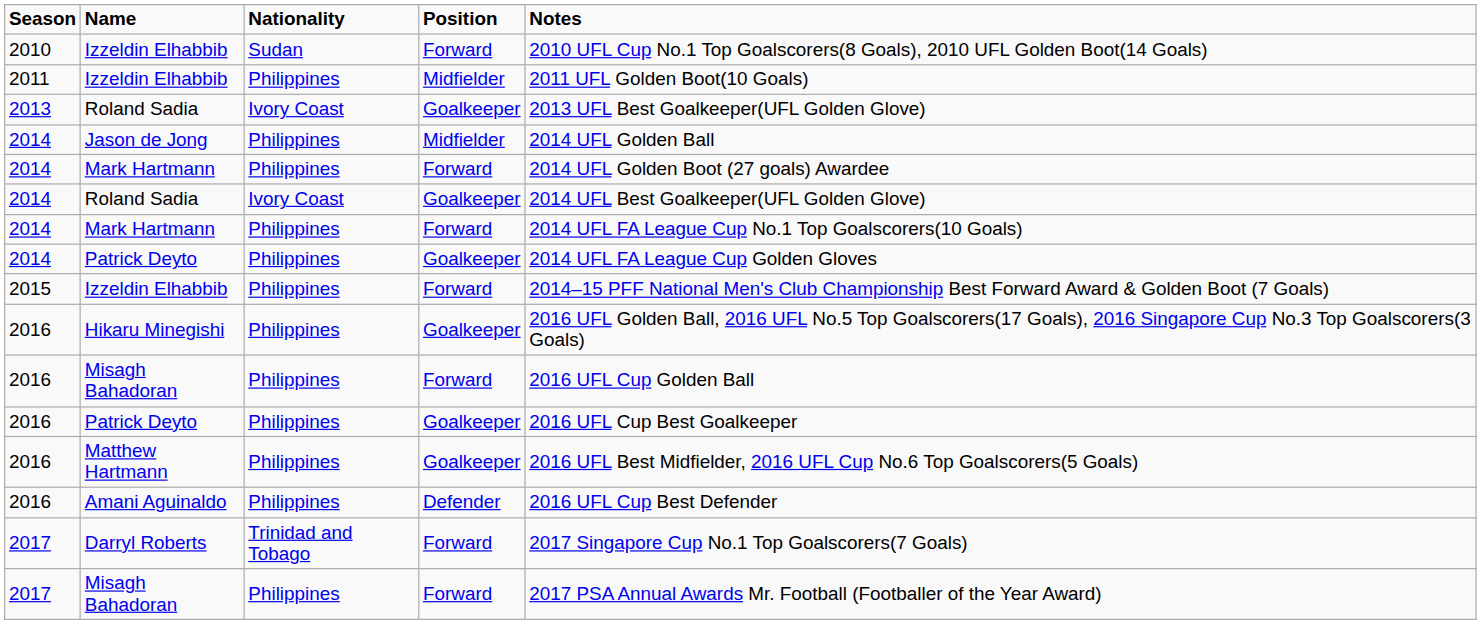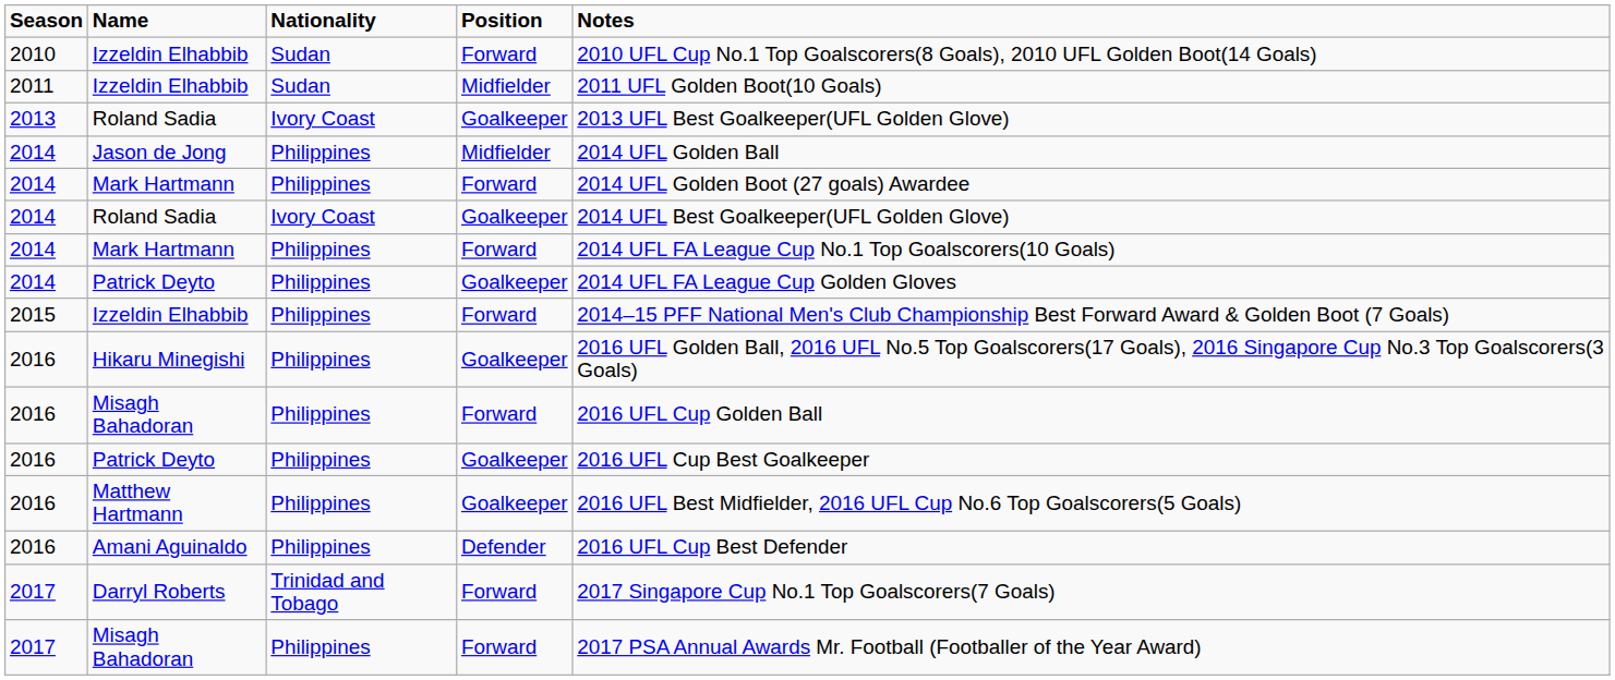 <table class="wikitable sortable">
 <tr>
 <td><strong>Season</strong></td>
 <td><strong>Name</strong></td>
 <td><strong>Nationality</strong></td>
 <td><strong>Position</strong></td>
 <td><strong>Notes</strong></td>
 </tr>
 <tr>
 <td>2010</td>
 <td><a href='#'>Izzeldin Elhabbib</a></td>
 <td><a href='#'>Sudan</a></td>
 <td><a href='#'>Forward</a></td>
 <td><a href='#'>2010 UFL Cup</a> No.1 Top Goalscorers(8 Goals), 2010 UFL Golden Boot(14 Goals)</td>
 </tr>
 <tr>
 <td>2011</td>
 <td><a href='#'>Izzeldin Elhabbib</a></td>
-<td><a href='#'>Philippines</a></td>
+<td><a href='#'>Sudan</a></td>
 <td><a href='#'>Midfielder</a></td>
 <td><a href='#'>2011 UFL</a> Golden Boot(10 Goals)</td>
 </tr>
 <tr>
 <td><a href='#'>2013</a></td>
 <td>Roland Sadia</td>
 <td><a href='#'>Ivory Coast</a></td>
 <td><a href='#'>Goalkeeper</a></td>
 <td><a href='#'>2013 UFL</a> Best Goalkeeper(UFL Golden Glove)</td>
 </tr>
 <tr>
 <td><a href='#'>2014</a></td>
 <td><a href='#'>Jason de Jong</a></td>
 <td><a href='#'>Philippines</a></td>
 <td><a href='#'>Midfielder</a></td>
 <td><a href='#'>2014 UFL</a> Golden Ball</td>
 </tr>
 <tr>
 <td><a href='#'>2014</a></td>
 <td><a href='#'>Mark Hartmann</a></td>
 <td><a href='#'>Philippines</a></td>
 <td><a href='#'>Forward</a></td>
 <td><a href='#'>2014 UFL</a> Golden Boot (27 goals) Awardee</td>
 </tr>
 <tr>
 <td><a href='#'>2014</a></td>
 <td>Roland Sadia</td>
 <td><a href='#'>Ivory Coast</a></td>
 <td><a href='#'>Goalkeeper</a></td>
 <td><a href='#'>2014 UFL</a> Best Goalkeeper(UFL Golden Glove)</td>
 </tr>
 <tr>
 <td><a href='#'>2014</a></td>
 <td><a href='#'>Mark Hartmann</a></td>
 <td><a href='#'>Philippines</a></td>
 <td><a href='#'>Forward</a></td>
 <td><a href='#'>2014 UFL FA League Cup</a> No.1 Top Goalscorers(10 Goals)</td>
 </tr>
 <tr>
 <td><a href='#'>2014</a></td>
 <td><a href='#'>Patrick Deyto</a></td>
 <td><a href='#'>Philippines</a></td>
 <td><a href='#'>Goalkeeper</a></td>
 <td><a href='#'>2014 UFL FA League Cup</a> Golden Gloves</td>
 </tr>
 <tr>
 <td>2015</td>
 <td><a href='#'>Izzeldin Elhabbib</a></td>
 <td><a href='#'>Philippines</a></td>
 <td><a href='#'>Forward</a></td>
 <td><a href='#'>2014–15 PFF National Men's Club Championship</a> Best Forward Award & Golden Boot (7 Goals)</td>
 </tr>
 <tr>
 <td>2016</td>
 <td><a href='#'>Hikaru Minegishi</a></td>
 <td><a href='#'>Philippines</a></td>
 <td><a href='#'>Goalkeeper</a></td>
 <td><a href='#'>2016 UFL</a> Golden Ball, <a href='#'>2016 UFL</a> No.5 Top Goalscorers(17 Goals), <a href='#'>2016 Singapore Cup</a> No.3 Top Goalscorers(3 Goals)</td>
 </tr>
 <tr>
 <td>2016</td>
 <td><a href='#'>Misagh Bahadoran</a></td>
 <td><a href='#'>Philippines</a></td>
 <td><a href='#'>Forward</a></td>
 <td><a href='#'>2016 UFL Cup</a> Golden Ball</td>
 </tr>
 <tr>
 <td>2016</td>
 <td><a href='#'>Patrick Deyto</a></td>
 <td><a href='#'>Philippines</a></td>
 <td><a href='#'>Goalkeeper</a></td>
 <td><a href='#'>2016 UFL</a> Cup Best Goalkeeper</td>
 </tr>
 <tr>
 <td>2016</td>
 <td><a href='#'>Matthew Hartmann</a></td>
 <td><a href='#'>Philippines</a></td>
 <td><a href='#'>Goalkeeper</a></td>
 <td><a href='#'>2016 UFL</a> Best Midfielder, <a href='#'>2016 UFL Cup</a> No.6 Top Goalscorers(5 Goals)</td>
 </tr>
 <tr>
 <td>2016</td>
 <td><a href='#'>Amani Aguinaldo</a></td>
 <td><a href='#'>Philippines</a></td>
 <td><a href='#'>Defender</a></td>
 <td><a href='#'>2016 UFL Cup</a> Best Defender</td>
 </tr>
 <tr>
 <td><a href='#'>2017</a></td>
 <td><a href='#'>Darryl Roberts</a></td>
 <td><a href='#'>Trinidad and Tobago</a></td>
 <td><a href='#'>Forward</a></td>
 <td><a href='#'>2017 Singapore Cup</a> No.1 Top Goalscorers(7 Goals)</td>
 </tr>
 <tr>
 <td><a href='#'>2017</a></td>
 <td><a href='#'>Misagh Bahadoran</a></td>
 <td><a href='#'>Philippines</a></td>
 <td><a href='#'>Forward</a></td>
 <td><a href='#'>2017 PSA Annual Awards</a> Mr. Football (Footballer of the Year Award)</td>
 </tr>
 </table>
